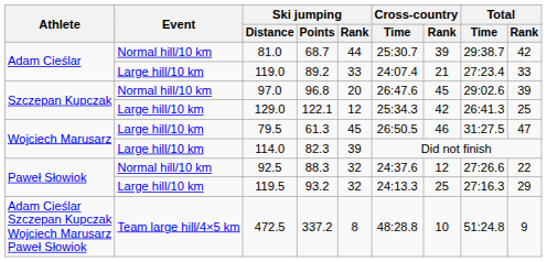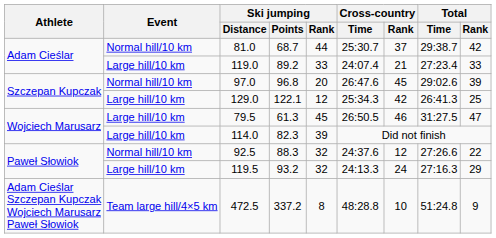 <table class="wikitable" style="font-size:90%">
 <tr>
 <th rowspan="2">Athlete</th>
 <th rowspan="2">Event</th>
 <th colspan="3">Ski jumping</th>
 <th colspan="2">Cross-country</th>
 <th colspan="2">Total</th>
 </tr>
 <tr style="font-size:95%">
 <th>Distance</th>
 <th>Points</th>
 <th>Rank</th>
 <th>Time</th>
 <th>Rank</th>
 <th>Time</th>
 <th>Rank</th>
 </tr>
 <tr align=center>
 <td align=left rowspan=2><a href='#'>Adam Cieślar</a></td>
 <td align=left><a href='#'>Normal hill/10 km</a></td>
 <td>81.0</td>
 <td>68.7</td>
 <td>44</td>
 <td>25:30.7</td>
-<td>39</td>
+<td>37</td>
 <td>29:38.7</td>
 <td>42</td>
 </tr>
 <tr align=center>
 <td align=left><a href='#'>Large hill/10 km</a></td>
 <td>119.0</td>
 <td>89.2</td>
 <td>33</td>
 <td>24:07.4</td>
 <td>21</td>
 <td>27:23.4</td>
 <td>33</td>
 </tr>
 <tr align=center>
 <td align=left rowspan=2><a href='#'>Szczepan Kupczak</a></td>
 <td align=left><a href='#'>Normal hill/10 km</a></td>
 <td>97.0</td>
 <td>96.8</td>
 <td>20</td>
 <td>26:47.6</td>
 <td>45</td>
 <td>29:02.6</td>
 <td>39</td>
 </tr>
 <tr align=center>
 <td align=left><a href='#'>Large hill/10 km</a></td>
 <td>129.0</td>
 <td>122.1</td>
 <td>12</td>
 <td>25:34.3</td>
 <td>42</td>
 <td>26:41.3</td>
 <td>25</td>
 </tr>
 <tr align=center>
 <td align=left rowspan=2><a href='#'>Wojciech Marusarz</a></td>
 <td align=left><a href='#'>Large hill/10 km</a></td>
 <td>79.5</td>
 <td>61.3</td>
 <td>45</td>
 <td>26:50.5</td>
 <td>46</td>
 <td>31:27.5</td>
 <td>47</td>
 </tr>
 <tr align=center>
 <td align=left><a href='#'>Large hill/10 km</a></td>
 <td>114.0</td>
 <td>82.3</td>
 <td>39</td>
 <td colspan=4>Did not finish</td>
 </tr>
 <tr align=center>
 <td align=left rowspan=2><a href='#'>Paweł Słowiok</a></td>
 <td align=left><a href='#'>Normal hill/10 km</a></td>
 <td>92.5</td>
 <td>88.3</td>
 <td>32</td>
 <td>24:37.6</td>
 <td>12</td>
 <td>27:26.6</td>
 <td>22</td>
 </tr>
 <tr align=center>
 <td align=left><a href='#'>Large hill/10 km</a></td>
 <td>119.5</td>
 <td>93.2</td>
 <td>32</td>
 <td>24:13.3</td>
-<td>25</td>
+<td>24</td>
 <td>27:16.3</td>
 <td>29</td>
 </tr>
 <tr align=center>
 <td align=left><a href='#'>Adam Cieślar</a><br><a href='#'>Szczepan Kupczak</a><br><a href='#'>Wojciech Marusarz</a><br><a href='#'>Paweł Słowiok</a></td>
 <td align=left><a href='#'>Team large hill/4×5 km</a></td>
 <td>472.5</td>
 <td>337.2</td>
 <td>8</td>
 <td>48:28.8</td>
 <td>10</td>
 <td>51:24.8</td>
 <td>9</td>
 </tr>
 </table>
